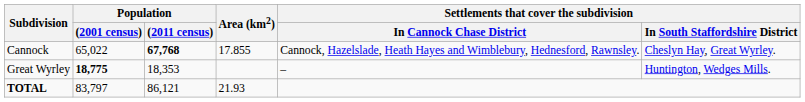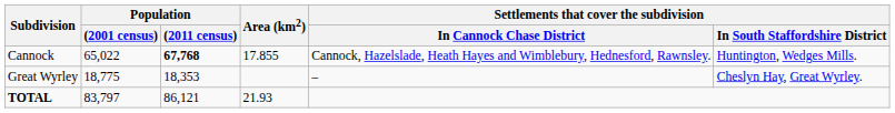 <table class="wikitable">
 <tr>
 <th rowspan="2">Subdivision</th>
 <th colspan="2">Population</th>
 <th rowspan="2">Area (km<sup>2</sup>)</th>
 <th colspan="2">Settlements that cover the subdivision</th>
 </tr>
 <tr>
 <th>(<a href='#'>2001 census</a>)</th>
 <th>(<a href='#'>2011 census</a>)</th>
 <th>In <a href='#'>Cannock Chase District</a></th>
 <th>In <a href='#'>South Staffordshire</a> District</th>
 </tr>
 <tr>
 <td>Cannock</td>
 <td>65,022</td>
 <td><strong>67,768</strong></td>
 <td>17.855</td>
 <td>Cannock, <a href='#'>Hazelslade</a>, <a href='#'>Heath Hayes and Wimblebury</a>, <a href='#'>Hednesford</a>, <a href='#'>Rawnsley</a>.</td>
-<td><a href='#'>Cheslyn Hay</a>, <a href='#'>Great Wyrley</a>.</td>
+<td><a href='#'>Huntington</a>, <a href='#'>Wedges Mills</a>.</td>
 </tr>
 <tr>
 <td>Great Wyrley</td>
-<td><strong>18,775</strong></td>
+<td>18,775</td>
 <td>18,353</td>
 <td 4.075></td>
 <td>–</td>
-<td><a href='#'>Huntington</a>, <a href='#'>Wedges Mills</a>.</td>
+<td><a href='#'>Cheslyn Hay</a>, <a href='#'>Great Wyrley</a>.</td>
 </tr>
 <tr>
 <td><strong>TOTAL</strong></td>
 <td>83,797</td>
 <td>86,121</td>
 <td>21.93</td>
 </tr>
 </table>
